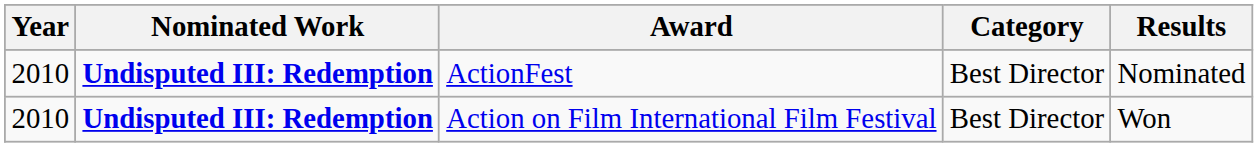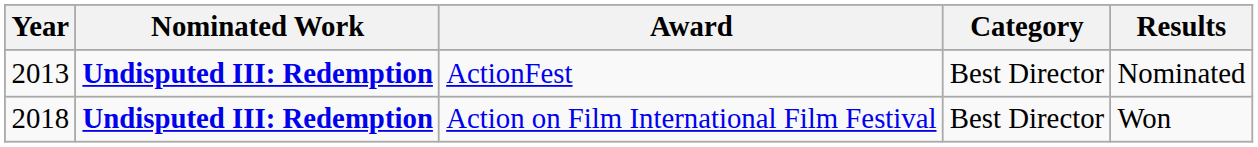 <table class="wikitable sortable">
 <tr>
 <th>Year</th>
 <th>Nominated Work</th>
 <th>Award</th>
 <th>Category</th>
 <th>Results</th>
 </tr>
 <tr>
-<td>2010</td>
+<td>2013</td>
 <td><strong><a href='#'>Undisputed III: Redemption</a></strong></td>
 <td><a href='#'>ActionFest</a></td>
 <td>Best Director</td>
 <td>Nominated</td>
 </tr>
 <tr>
-<td>2010</td>
+<td>2018</td>
 <td><strong><a href='#'>Undisputed III: Redemption</a></strong></td>
 <td><a href='#'>Action on Film International Film Festival</a></td>
 <td>Best Director</td>
 <td>Won</td>
 </tr>
 </table>
